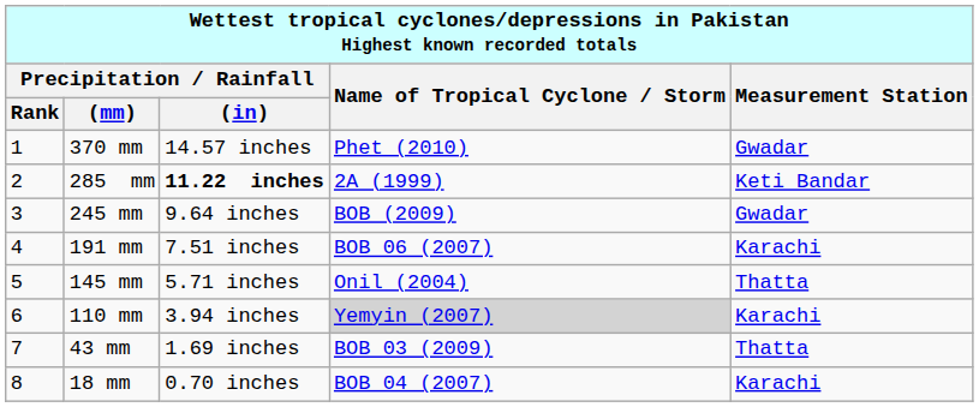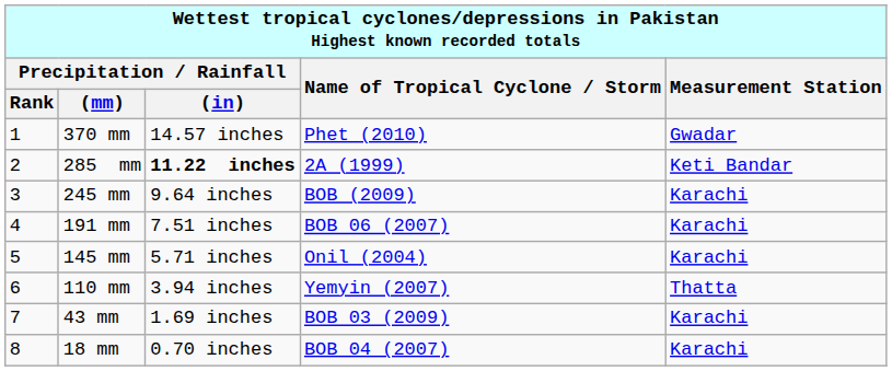 <table class="wikitable"0" style="font-size:92%">
 <tr>
 <th colspan=5 style="background:#cff;">Wettest tropical cyclones/depressions in Pakistan<br><small>Highest known recorded totals</small></th>
 </tr>
 <tr>
 <th colspan=3>Precipitation / Rainfall</th>
 <th rowspan=2>Name of Tropical Cyclone / Storm</th>
 <th rowspan=2>Measurement Station</th>
 </tr>
 <tr>
 <th>Rank</th>
 <th>(<a href='#'>mm</a>)</th>
 <th>(<a href='#'>in</a>)</th>
 </tr>
 <tr>
 <td>1</td>
 <td>370 mm</td>
 <td>14.57 inches</td>
 <td><a href='#'>Phet (2010)</a></td>
 <td><a href='#'>Gwadar</a></td>
 </tr>
 <tr>
 <td>2</td>
 <td>285  mm</td>
 <td><strong>11.22  inches</strong></td>
 <td><a href='#'>2A (1999)</a></td>
 <td><a href='#'>Keti Bandar</a></td>
 </tr>
 <tr>
 <td>3</td>
 <td>245 mm</td>
 <td>9.64 inches</td>
 <td><a href='#'>BOB (2009)</a></td>
-<td><a href='#'>Gwadar</a></td>
+<td><a href='#'>Karachi</a></td>
 </tr>
 <tr>
 <td>4</td>
 <td>191 mm</td>
 <td>7.51 inches</td>
 <td><a href='#'>BOB 06 (2007)</a></td>
 <td><a href='#'>Karachi</a></td>
 </tr>
 <tr>
 <td>5</td>
 <td>145 mm</td>
 <td>5.71 inches</td>
 <td><a href='#'>Onil (2004)</a></td>
-<td><a href='#'>Thatta</a></td>
+<td><a href='#'>Karachi</a></td>
 </tr>
 <tr>
 <td>6</td>
 <td>110 mm</td>
 <td>3.94 inches</td>
-<td style="background: lightgrey;"><a href='#'>Yemyin (2007)</a></td>
-<td><a href='#'>Karachi</a></td>
+<td><a href='#'>Yemyin (2007)</a></td>
+<td><a href='#'>Thatta</a></td>
 </tr>
 <tr>
 <td>7</td>
 <td>43 mm</td>
 <td>1.69 inches</td>
 <td><a href='#'>BOB 03 (2009)</a></td>
-<td><a href='#'>Thatta</a></td>
+<td><a href='#'>Karachi</a></td>
 </tr>
 <tr>
 <td>8</td>
 <td>18 mm</td>
 <td>0.70 inches</td>
 <td><a href='#'>BOB 04 (2007)</a></td>
 <td><a href='#'>Karachi</a></td>
 </tr>
 </table>
